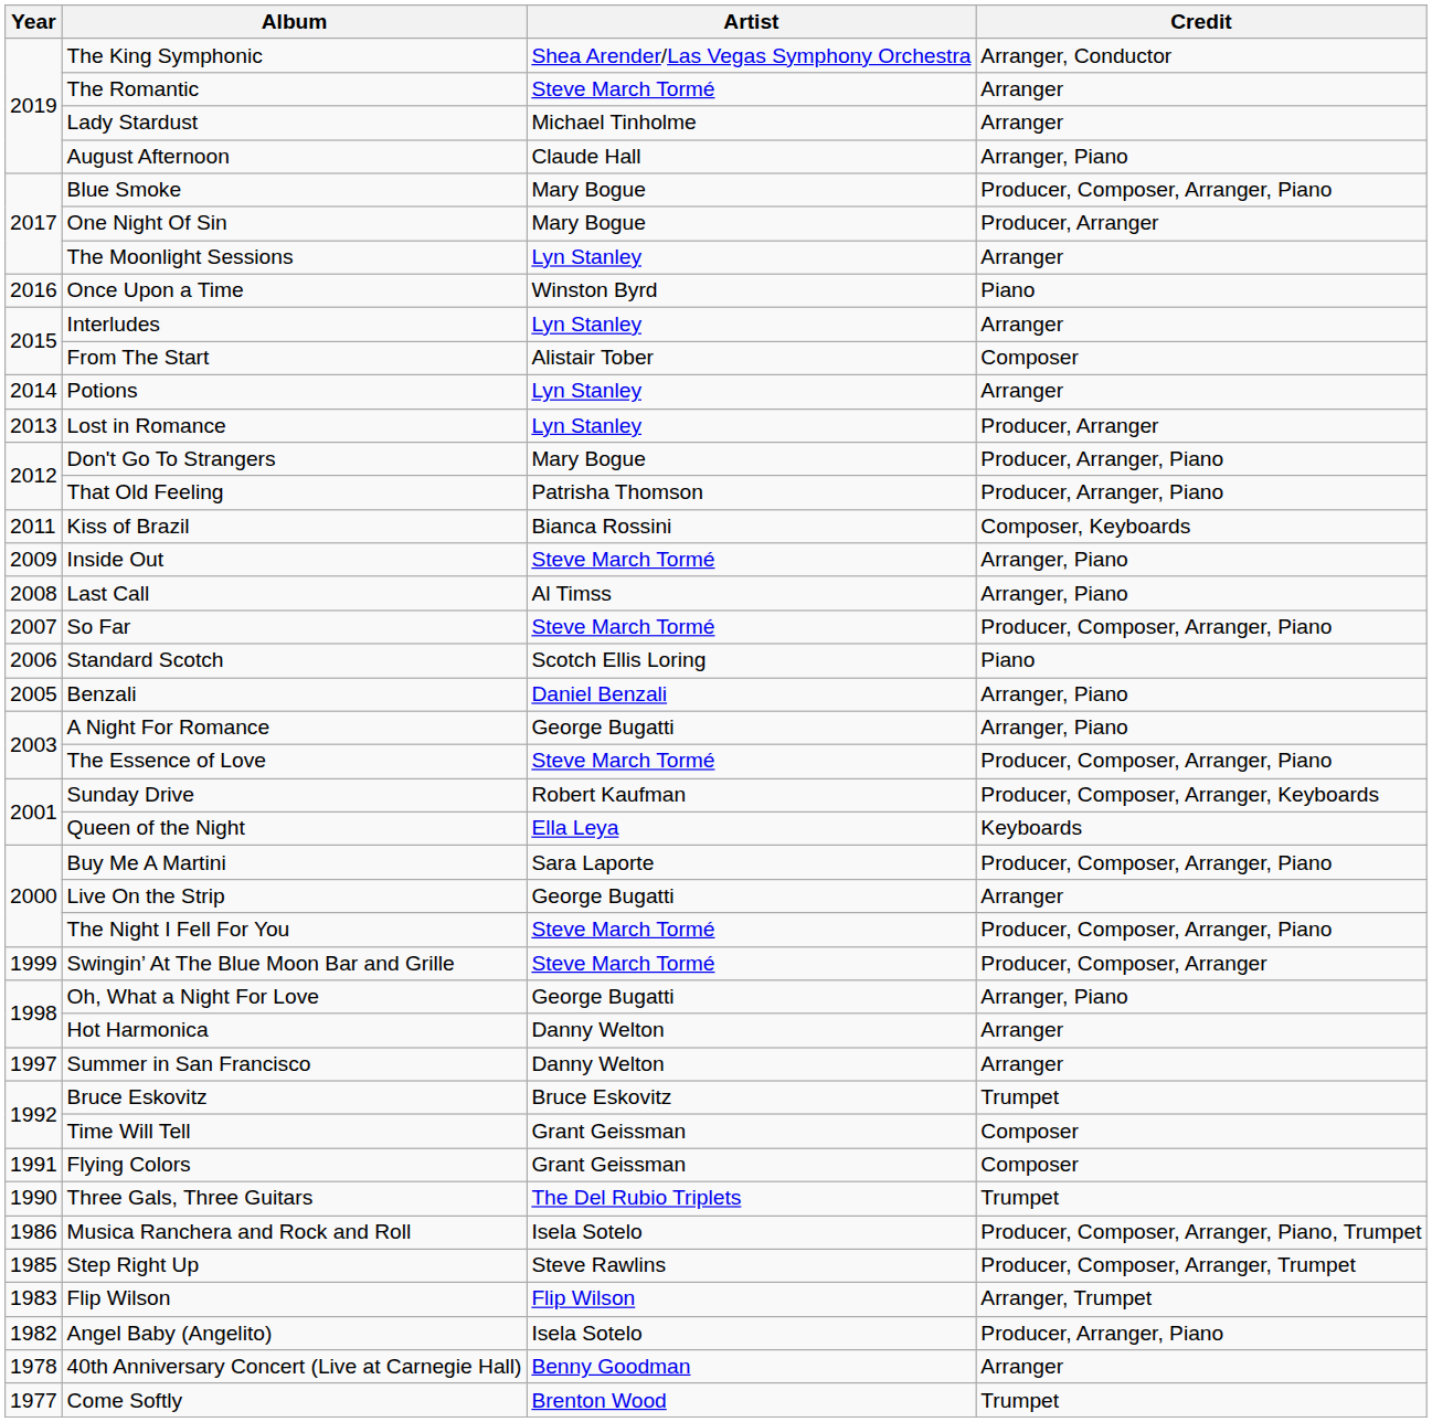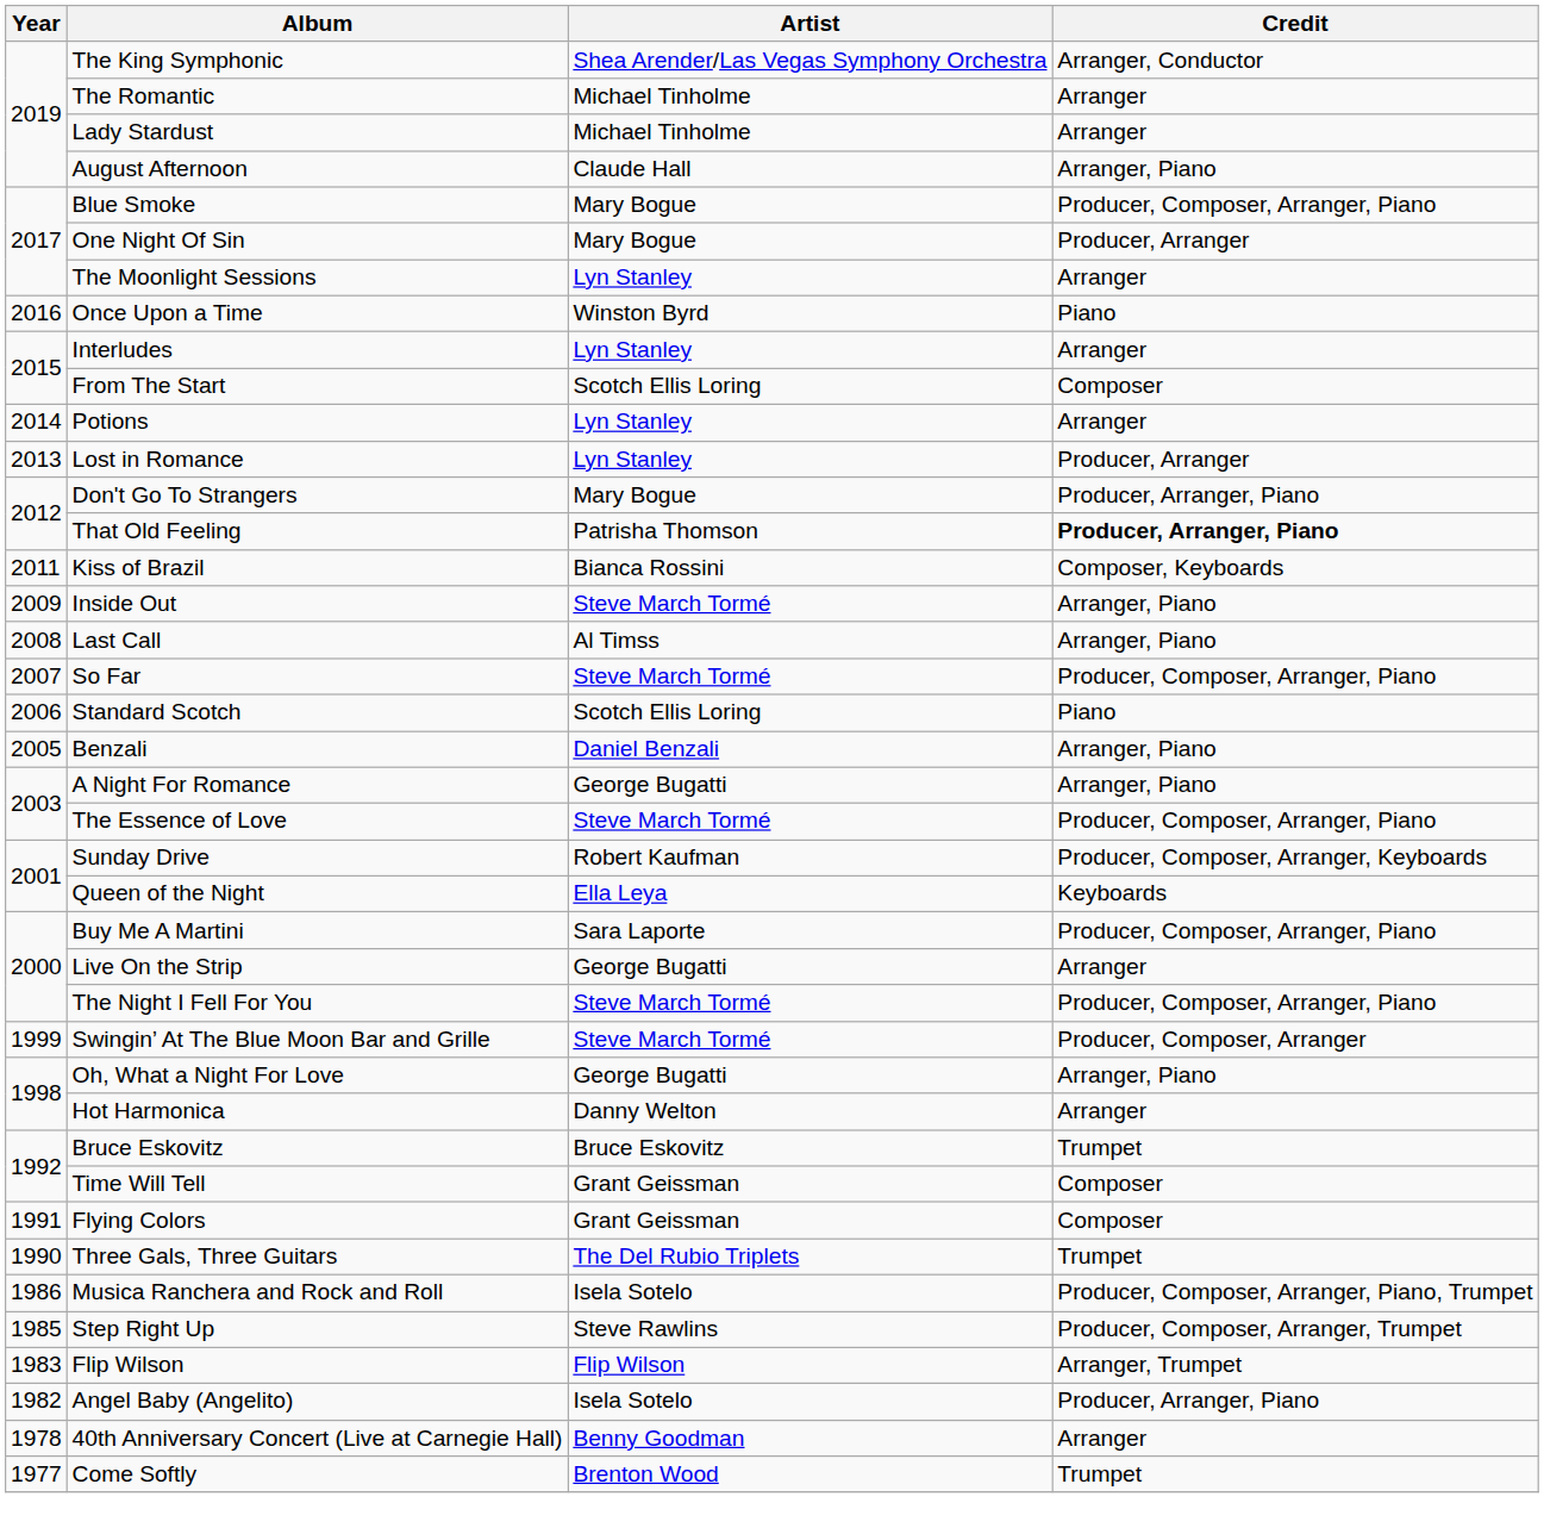 <table class="wikitable">
 <tr>
 <th>Year</th>
 <th>Album</th>
 <th>Artist</th>
 <th>Credit</th>
 </tr>
 <tr>
 <td rowspan="4">2019</td>
 <td>The King Symphonic</td>
 <td><a href='#'>Shea Arender</a>/<a href='#'>Las Vegas Symphony Orchestra</a></td>
 <td>Arranger, Conductor</td>
 </tr>
 <tr>
 <td>The Romantic</td>
-<td><a href='#'>Steve March Tormé</a></td>
+<td>Michael Tinholme</td>
 <td>Arranger</td>
 </tr>
 <tr>
 <td>Lady Stardust</td>
 <td>Michael Tinholme</td>
 <td>Arranger</td>
 </tr>
 <tr>
 <td>August Afternoon</td>
 <td>Claude Hall</td>
 <td>Arranger, Piano</td>
 </tr>
 <tr>
 <td rowspan="3">2017</td>
 <td>Blue Smoke</td>
 <td>Mary Bogue</td>
 <td>Producer, Composer, Arranger, Piano</td>
 </tr>
 <tr>
 <td>One Night Of Sin</td>
 <td>Mary Bogue</td>
 <td>Producer, Arranger</td>
 </tr>
 <tr>
 <td>The Moonlight Sessions</td>
 <td><a href='#'>Lyn Stanley</a></td>
 <td>Arranger</td>
 </tr>
 <tr>
 <td rowspan="1">2016</td>
 <td>Once Upon a Time</td>
 <td>Winston Byrd</td>
 <td>Piano</td>
 </tr>
 <tr>
 <td rowspan="2">2015</td>
 <td>Interludes</td>
 <td><a href='#'>Lyn Stanley</a></td>
 <td>Arranger</td>
 </tr>
 <tr>
 <td>From The Start</td>
-<td>Alistair Tober</td>
+<td>Scotch Ellis Loring</td>
 <td>Composer</td>
 </tr>
 <tr>
 <td rowspan="1">2014</td>
 <td>Potions</td>
 <td><a href='#'>Lyn Stanley</a></td>
 <td>Arranger</td>
 </tr>
 <tr>
 <td rowspan="1">2013</td>
 <td>Lost in Romance</td>
 <td><a href='#'>Lyn Stanley</a></td>
 <td>Producer, Arranger</td>
 </tr>
 <tr>
 <td rowspan="2">2012</td>
 <td>Don't Go To Strangers</td>
 <td>Mary Bogue</td>
 <td>Producer, Arranger, Piano</td>
 </tr>
 <tr>
 <td>That Old Feeling</td>
 <td>Patrisha Thomson</td>
-<td>Producer, Arranger, Piano</td>
+<td><strong>Producer, Arranger, Piano</strong></td>
 </tr>
 <tr>
 <td rowspan="1">2011</td>
 <td>Kiss of Brazil</td>
 <td>Bianca Rossini</td>
 <td>Composer, Keyboards</td>
 </tr>
 <tr>
 <td rowspan="1">2009</td>
 <td>Inside Out</td>
 <td><a href='#'>Steve March Tormé</a></td>
 <td>Arranger, Piano</td>
 </tr>
 <tr>
 <td rowspan="1">2008</td>
 <td>Last Call</td>
 <td>Al Timss</td>
 <td>Arranger, Piano</td>
 </tr>
 <tr>
 <td rowspan="1">2007</td>
 <td>So Far</td>
 <td><a href='#'>Steve March Tormé</a></td>
 <td>Producer, Composer, Arranger, Piano</td>
 </tr>
 <tr>
 <td rowspan="1">2006</td>
 <td>Standard Scotch</td>
 <td>Scotch Ellis Loring</td>
 <td>Piano</td>
 </tr>
 <tr>
 <td rowspan="1">2005</td>
 <td>Benzali</td>
 <td><a href='#'>Daniel Benzali</a></td>
 <td>Arranger, Piano</td>
 </tr>
 <tr>
 <td rowspan="2">2003</td>
 <td>A Night For Romance</td>
 <td>George Bugatti</td>
 <td>Arranger, Piano</td>
 </tr>
 <tr>
 <td>The Essence of Love</td>
 <td><a href='#'>Steve March Tormé</a></td>
 <td>Producer, Composer, Arranger, Piano</td>
 </tr>
 <tr>
 <td rowspan="2">2001</td>
 <td>Sunday Drive</td>
 <td>Robert Kaufman</td>
 <td>Producer, Composer, Arranger, Keyboards</td>
 </tr>
 <tr>
 <td>Queen of the Night</td>
 <td><a href='#'>Ella Leya</a></td>
 <td>Keyboards</td>
 </tr>
 <tr>
 <td rowspan="3">2000</td>
 <td>Buy Me A Martini</td>
 <td>Sara Laporte</td>
 <td>Producer, Composer, Arranger, Piano</td>
 </tr>
 <tr>
 <td>Live On the Strip</td>
 <td>George Bugatti</td>
 <td>Arranger</td>
 </tr>
 <tr>
 <td>The Night I Fell For You</td>
 <td><a href='#'>Steve March Tormé</a></td>
 <td>Producer, Composer, Arranger, Piano</td>
 </tr>
 <tr>
 <td rowspan="1">1999</td>
 <td>Swingin’ At The Blue Moon Bar and Grille</td>
 <td><a href='#'>Steve March Tormé</a></td>
 <td>Producer, Composer, Arranger</td>
 </tr>
 <tr>
 <td rowspan="2">1998</td>
 <td>Oh, What a Night For Love</td>
 <td>George Bugatti</td>
 <td>Arranger, Piano</td>
 </tr>
 <tr>
 <td>Hot Harmonica</td>
 <td>Danny Welton</td>
 <td>Arranger</td>
 </tr>
 <tr>
-<td rowspan="1">1997</td>
-<td>Summer in San Francisco</td>
-<td>Danny Welton</td>
-<td>Arranger</td>
-</tr>
-<tr>
 <td rowspan="2">1992</td>
 <td>Bruce Eskovitz</td>
 <td>Bruce Eskovitz</td>
 <td>Trumpet</td>
 </tr>
 <tr>
 <td>Time Will Tell</td>
 <td>Grant Geissman</td>
 <td>Composer</td>
 </tr>
 <tr>
 <td rowspan="1">1991</td>
 <td>Flying Colors</td>
 <td>Grant Geissman</td>
 <td>Composer</td>
 </tr>
 <tr>
 <td rowspan="1">1990</td>
 <td>Three Gals, Three Guitars</td>
 <td><a href='#'>The Del Rubio Triplets</a></td>
 <td>Trumpet</td>
 </tr>
 <tr>
 <td rowspan="1">1986</td>
 <td>Musica Ranchera and Rock and Roll</td>
 <td>Isela Sotelo</td>
 <td>Producer, Composer, Arranger, Piano, Trumpet</td>
 </tr>
 <tr>
 <td rowspan="1">1985</td>
 <td>Step Right Up</td>
 <td>Steve Rawlins</td>
 <td>Producer, Composer, Arranger, Trumpet</td>
 </tr>
 <tr>
 <td rowspan="1">1983</td>
 <td>Flip Wilson</td>
 <td><a href='#'>Flip Wilson</a></td>
 <td>Arranger, Trumpet</td>
 </tr>
 <tr>
 <td rowspan="1">1982</td>
 <td>Angel Baby (Angelito)</td>
 <td>Isela Sotelo</td>
 <td>Producer, Arranger, Piano</td>
 </tr>
 <tr>
 <td rowspan="1">1978</td>
 <td>40th Anniversary Concert (Live at Carnegie Hall)</td>
 <td><a href='#'>Benny Goodman</a></td>
 <td>Arranger</td>
 </tr>
 <tr>
 <td rowspan="1">1977</td>
 <td>Come Softly</td>
 <td><a href='#'>Brenton Wood</a></td>
 <td>Trumpet</td>
 </tr>
 <tr>
 </tr>
 </table>
